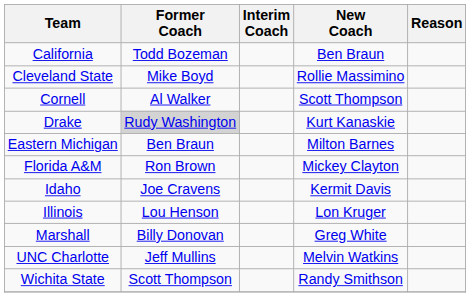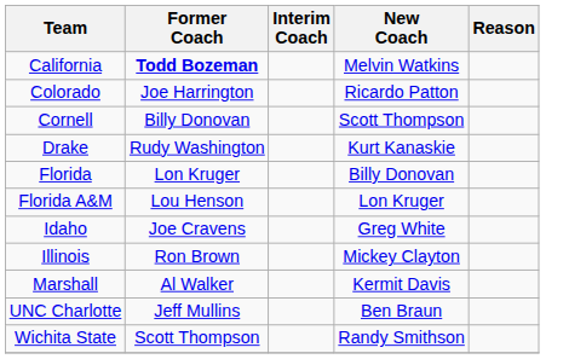 <table class="wikitable" style="text-align:center;">
 <tr>
 <th>Team</th>
 <th>Former<br>Coach</th>
 <th>Interim<br>Coach</th>
 <th>New<br>Coach</th>
 <th>Reason</th>
 </tr>
 <tr>
 <td><a href='#'>California</a></td>
-<td><a href='#'>Todd Bozeman</a></td>
+<td><strong><a href='#'>Todd Bozeman</a></strong></td>
 <td></td>
-<td><a href='#'>Ben Braun</a></td>
+<td><a href='#'>Melvin Watkins</a></td>
 <td></td>
 </tr>
 <tr>
-<td><a href='#'>Cleveland State</a></td>
-<td><a href='#'>Mike Boyd</a></td>
+<td><a href='#'>Colorado</a></td>
+<td><a href='#'>Joe Harrington</a></td>
 <td></td>
-<td><a href='#'>Rollie Massimino</a></td>
+<td><a href='#'>Ricardo Patton</a></td>
 <td></td>
 </tr>
 <tr>
 <td><a href='#'>Cornell</a></td>
-<td><a href='#'>Al Walker</a></td>
+<td><a href='#'>Billy Donovan</a></td>
 <td></td>
 <td><a href='#'>Scott Thompson</a></td>
 <td></td>
 </tr>
 <tr>
 <td><a href='#'>Drake</a></td>
-<td style="background: lightgrey;"><a href='#'>Rudy Washington</a></td>
+<td><a href='#'>Rudy Washington</a></td>
 <td></td>
 <td><a href='#'>Kurt Kanaskie</a></td>
 <td></td>
 </tr>
 <tr>
-<td><a href='#'>Eastern Michigan</a></td>
-<td><a href='#'>Ben Braun</a></td>
+<td><a href='#'>Florida</a></td>
+<td><a href='#'>Lon Kruger</a></td>
 <td></td>
-<td><a href='#'>Milton Barnes</a></td>
+<td><a href='#'>Billy Donovan</a></td>
 <td></td>
 </tr>
 <tr>
 <td><a href='#'>Florida A&M</a></td>
+<td><a href='#'>Lou Henson</a></td>
+<td></td>
+<td><a href='#'>Lon Kruger</a></td>
+<td></td>
+</tr>
+<tr>
+<td><a href='#'>Idaho</a></td>
+<td><a href='#'>Joe Cravens</a></td>
+<td></td>
+<td><a href='#'>Greg White</a></td>
+<td></td>
+</tr>
+<tr>
+<td><a href='#'>Illinois</a></td>
 <td><a href='#'>Ron Brown</a></td>
 <td></td>
 <td><a href='#'>Mickey Clayton</a></td>
 <td></td>
 </tr>
 <tr>
-<td><a href='#'>Idaho</a></td>
-<td><a href='#'>Joe Cravens</a></td>
+<td><a href='#'>Marshall</a></td>
+<td><a href='#'>Al Walker</a></td>
 <td></td>
 <td><a href='#'>Kermit Davis</a></td>
-<td></td>
-</tr>
-<tr>
-<td><a href='#'>Illinois</a></td>
-<td><a href='#'>Lou Henson</a></td>
-<td></td>
-<td><a href='#'>Lon Kruger</a></td>
-<td></td>
-</tr>
-<tr>
-<td><a href='#'>Marshall</a></td>
-<td><a href='#'>Billy Donovan</a></td>
-<td></td>
-<td><a href='#'>Greg White</a></td>
 <td></td>
 </tr>
 <tr>
 <td><a href='#'>UNC Charlotte</a></td>
 <td><a href='#'>Jeff Mullins</a></td>
 <td></td>
-<td><a href='#'>Melvin Watkins</a></td>
+<td><a href='#'>Ben Braun</a></td>
 <td></td>
 </tr>
 <tr>
 <td><a href='#'>Wichita State</a></td>
 <td><a href='#'>Scott Thompson</a></td>
 <td></td>
 <td><a href='#'>Randy Smithson</a></td>
 <td></td>
 </tr>
 <tr>
 </tr>
 </table>
